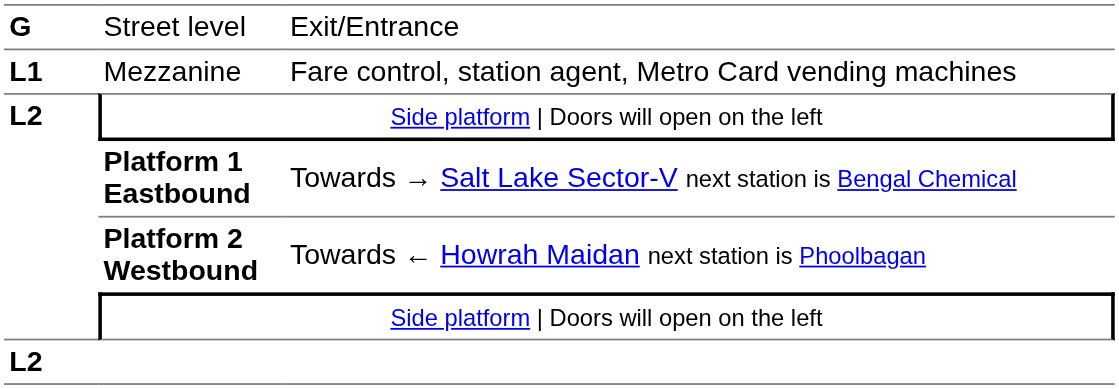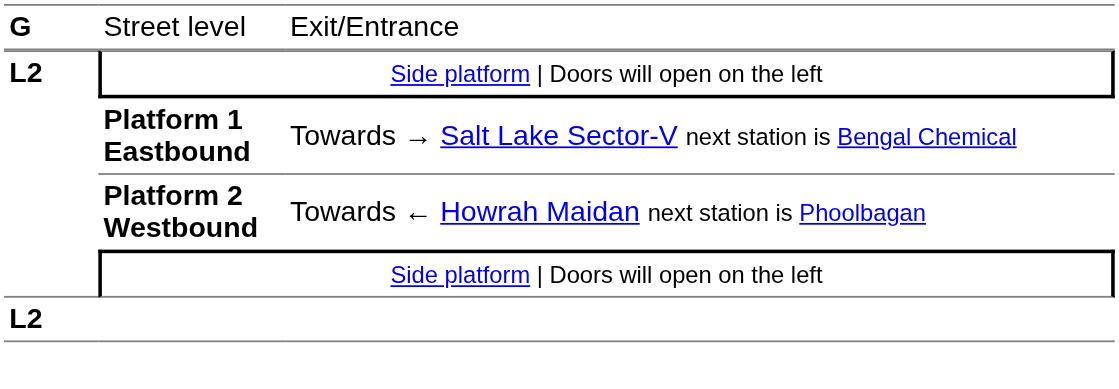 <table border="0" cellspacing="0" cellpadding="3">
 <tr>
 <td width="50" valign="top" style="border-bottom:solid 1px gray;border-top:solid 1px gray;"><strong>G</strong></td>
 <td width="100" valign="top" style="border-top:solid 1px gray;border-bottom:solid 1px gray;">Street level</td>
 <td width="500" valign="top" style="border-top:solid 1px gray;border-bottom:solid 1px gray;">Exit/Entrance</td>
-</tr>
-<tr>
-<td valign="top"><strong>L1</strong></td>
-<td valign="top">Mezzanine</td>
-<td valign="top">Fare control, station agent, Metro Card vending machines<br></td>
 </tr>
 <tr>
 <td rowspan="4" width="50" valign="top" style="border-top:solid 1px gray;border-bottom:solid 1px gray;"><strong>L2</strong></td>
 <td colspan="2" style="border-top:solid 1px gray;border-right:solid 2px black;border-left:solid 2px black;border-bottom:solid 2px black;text-align:center;"><small><a href='#'>Side platform</a> | Doors will open on the left </small></td>
 </tr>
 <tr>
 <td style="border-bottom:solid 1px gray;" width=100><span><strong>Platform 1</strong><br><strong>Eastbound</strong></span></td>
 <td style="border-bottom:solid 1px gray;" width=500>Towards → <a href='#'>Salt Lake Sector-V</a> <small>next station is <a href='#'>Bengal Chemical</a></small></td>
 </tr>
 <tr>
 <td><span><strong>Platform 2</strong><br><strong>Westbound</strong></span></td>
 <td>Towards ← <a href='#'>Howrah Maidan</a> <small>next station is <a href='#'>Phoolbagan</a></small></td>
 </tr>
 <tr>
 <td colspan="2" style="border-top:solid 2px black;border-right:solid 2px black;border-left:solid 2px black;border-bottom:solid 1px gray;text-align:center;"><small><a href='#'>Side platform</a> | Doors will open on the left </small></td>
 </tr>
 <tr>
 <td rowspan="2" width="50" valign="top" style="border-bottom:solid 1px gray;"><strong>L2</strong></td>
 <td width="100" style="border-bottom:solid 1px gray;"></td>
 <td width="500" style="border-bottom:solid 1px gray;"></td>
 </tr>
 <tr>
 </tr>
 </table>
